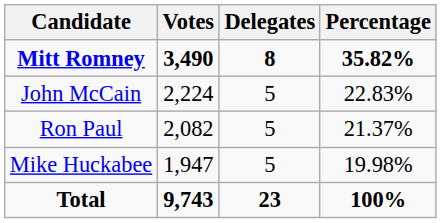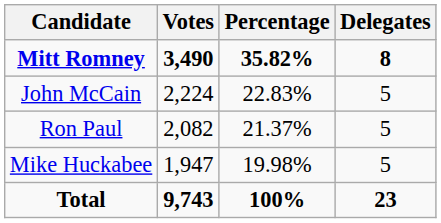 <table class="wikitable" style="text-align:center;">
 <tr>
 <th>Candidate</th>
 <th>Votes</th>
+<th>Percentage</th>
 <th>Delegates</th>
-<th>Percentage</th>
 </tr>
 <tr>
 <td><strong><a href='#'>Mitt Romney</a></strong></td>
 <td><strong>3,490</strong></td>
+<td><strong>35.82%</strong></td>
 <td><strong>8</strong></td>
-<td><strong>35.82%</strong></td>
 </tr>
 <tr>
 <td><a href='#'>John McCain</a></td>
 <td>2,224</td>
+<td>22.83%</td>
 <td>5</td>
-<td>22.83%</td>
 </tr>
 <tr>
 <td><a href='#'>Ron Paul</a></td>
 <td>2,082</td>
+<td>21.37%</td>
 <td>5</td>
-<td>21.37%</td>
 </tr>
 <tr>
 <td><a href='#'>Mike Huckabee</a></td>
 <td>1,947</td>
+<td>19.98%</td>
 <td>5</td>
-<td>19.98%</td>
 </tr>
 <tr>
 <td><strong>Total</strong></td>
 <td><strong>9,743</strong></td>
+<td><strong>100%</strong></td>
 <td><strong>23</strong></td>
-<td><strong>100%</strong></td>
 </tr>
 </table>
